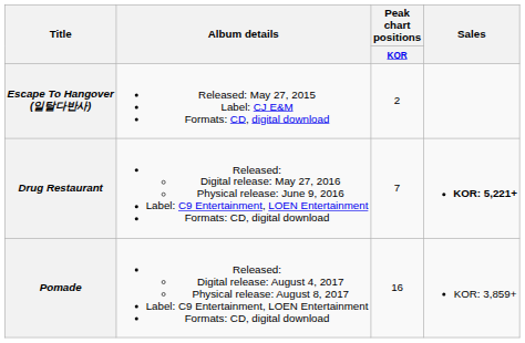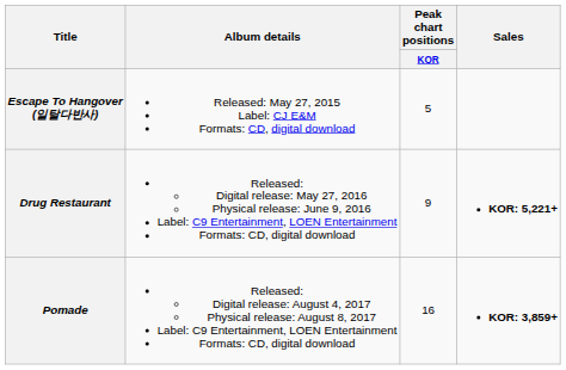 <table class="wikitable plainrowheaders" style="text-align:center;">
 <tr>
 <th scope="col" rowspan="2">Title</th>
 <th scope="col" rowspan="2">Album details</th>
 <th scope="col" colspan="1">Peak<br>chart<br>positions</th>
 <th scope="col" rowspan="2">Sales</th>
 </tr>
 <tr>
 <th><small><a href='#'>KOR</a></small><br></th>
 </tr>
 <tr>
 <th scope="row"><em>Escape To Hangover <br> (일탈다반사)</em></th>
 <td><br><ul><li>Released: May 27, 2015</li><li>Label: <a href='#'>CJ E&M</a></li><li>Formats: <a href='#'>CD</a>, <a href='#'>digital download</a></li></ul></td>
-<td>2</td>
+<td>5</td>
 <td></td>
 </tr>
 <tr>
 <th scope="row"><em>Drug Restaurant</em></th>
 <td><br><ul><li>Released:<ul><li>Digital release: May 27, 2016</li><li>Physical release: June 9, 2016</li></ul></li><li>Label: <a href='#'>C9 Entertainment</a>, <a href='#'>LOEN Entertainment</a></li><li>Formats: CD, digital download</li></ul></td>
-<td>7</td>
+<td>9</td>
 <td><strong><br><ul><li>KOR: 5,221+</li></ul></strong></td>
 </tr>
 <tr>
 <th scope="row"><em>Pomade</em></th>
 <td><br><ul><li>Released:<ul><li>Digital release: August 4, 2017</li><li>Physical release: August 8, 2017</li></ul></li><li>Label: C9 Entertainment, LOEN Entertainment</li><li>Formats: CD, digital download</li></ul></td>
 <td>16</td>
-<td><br><ul><li>KOR: 3,859+</li></ul></td>
+<td><strong><br><ul><li>KOR: 3,859+</li></ul></strong></td>
 </tr>
 </table>
